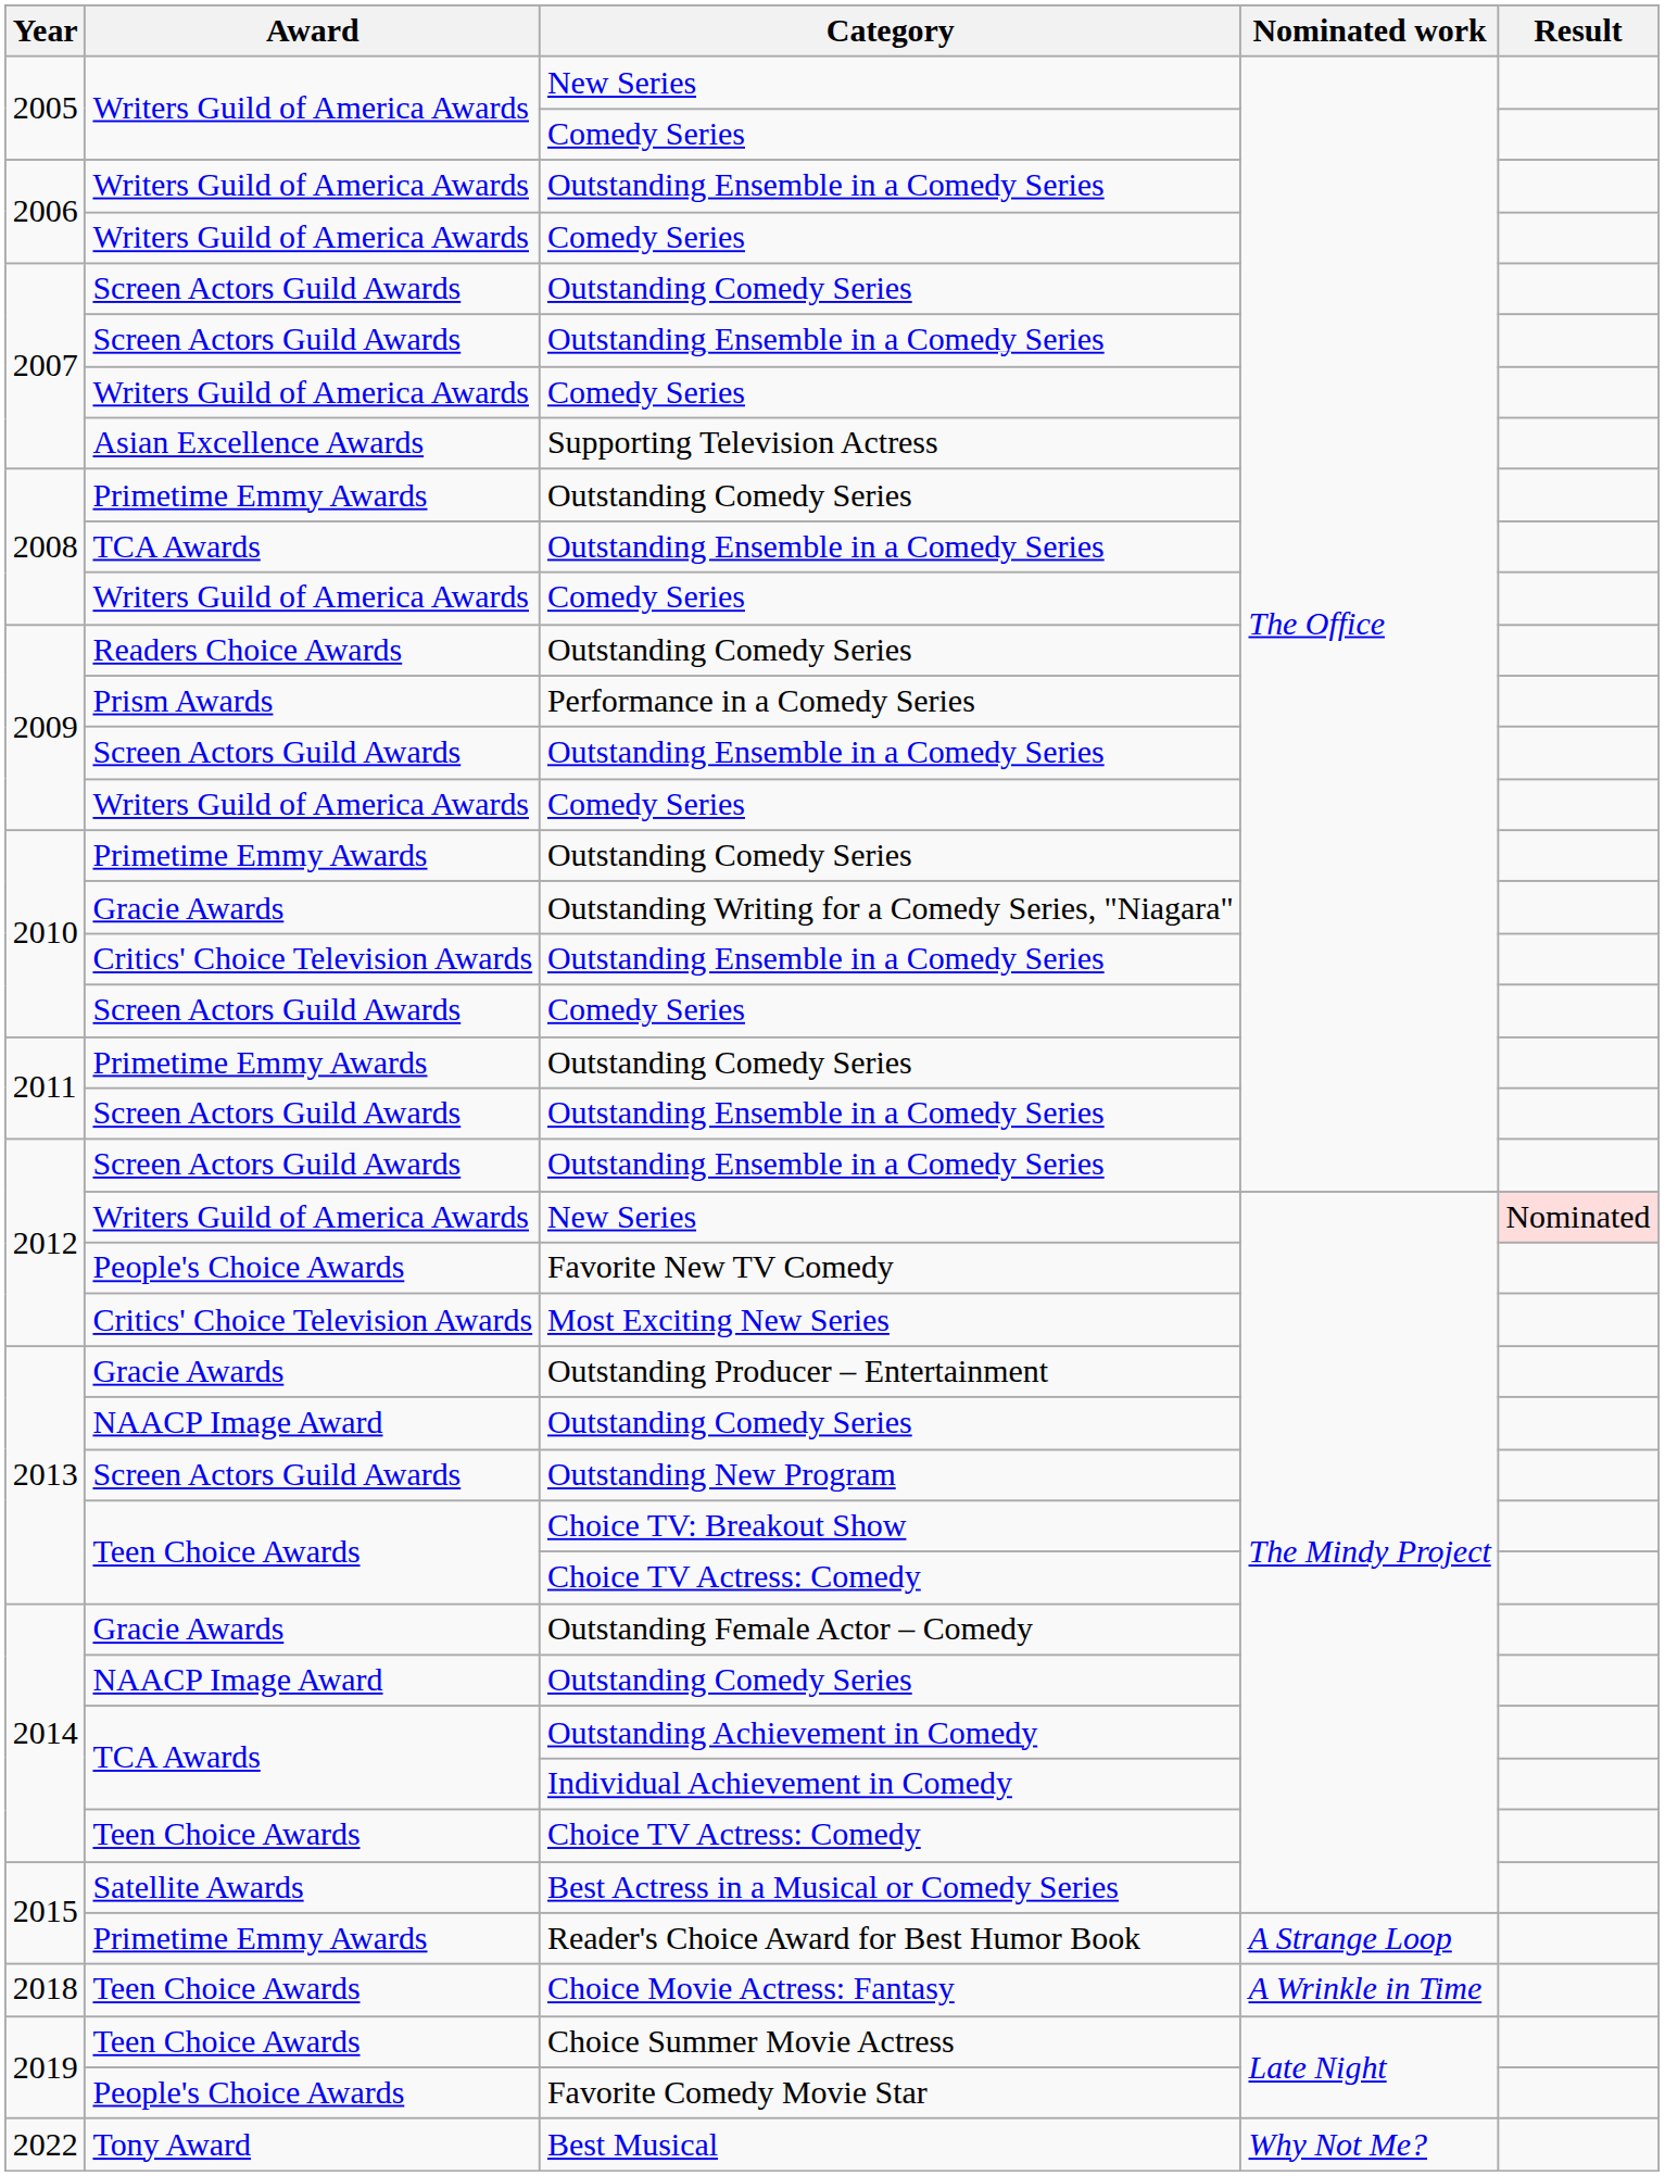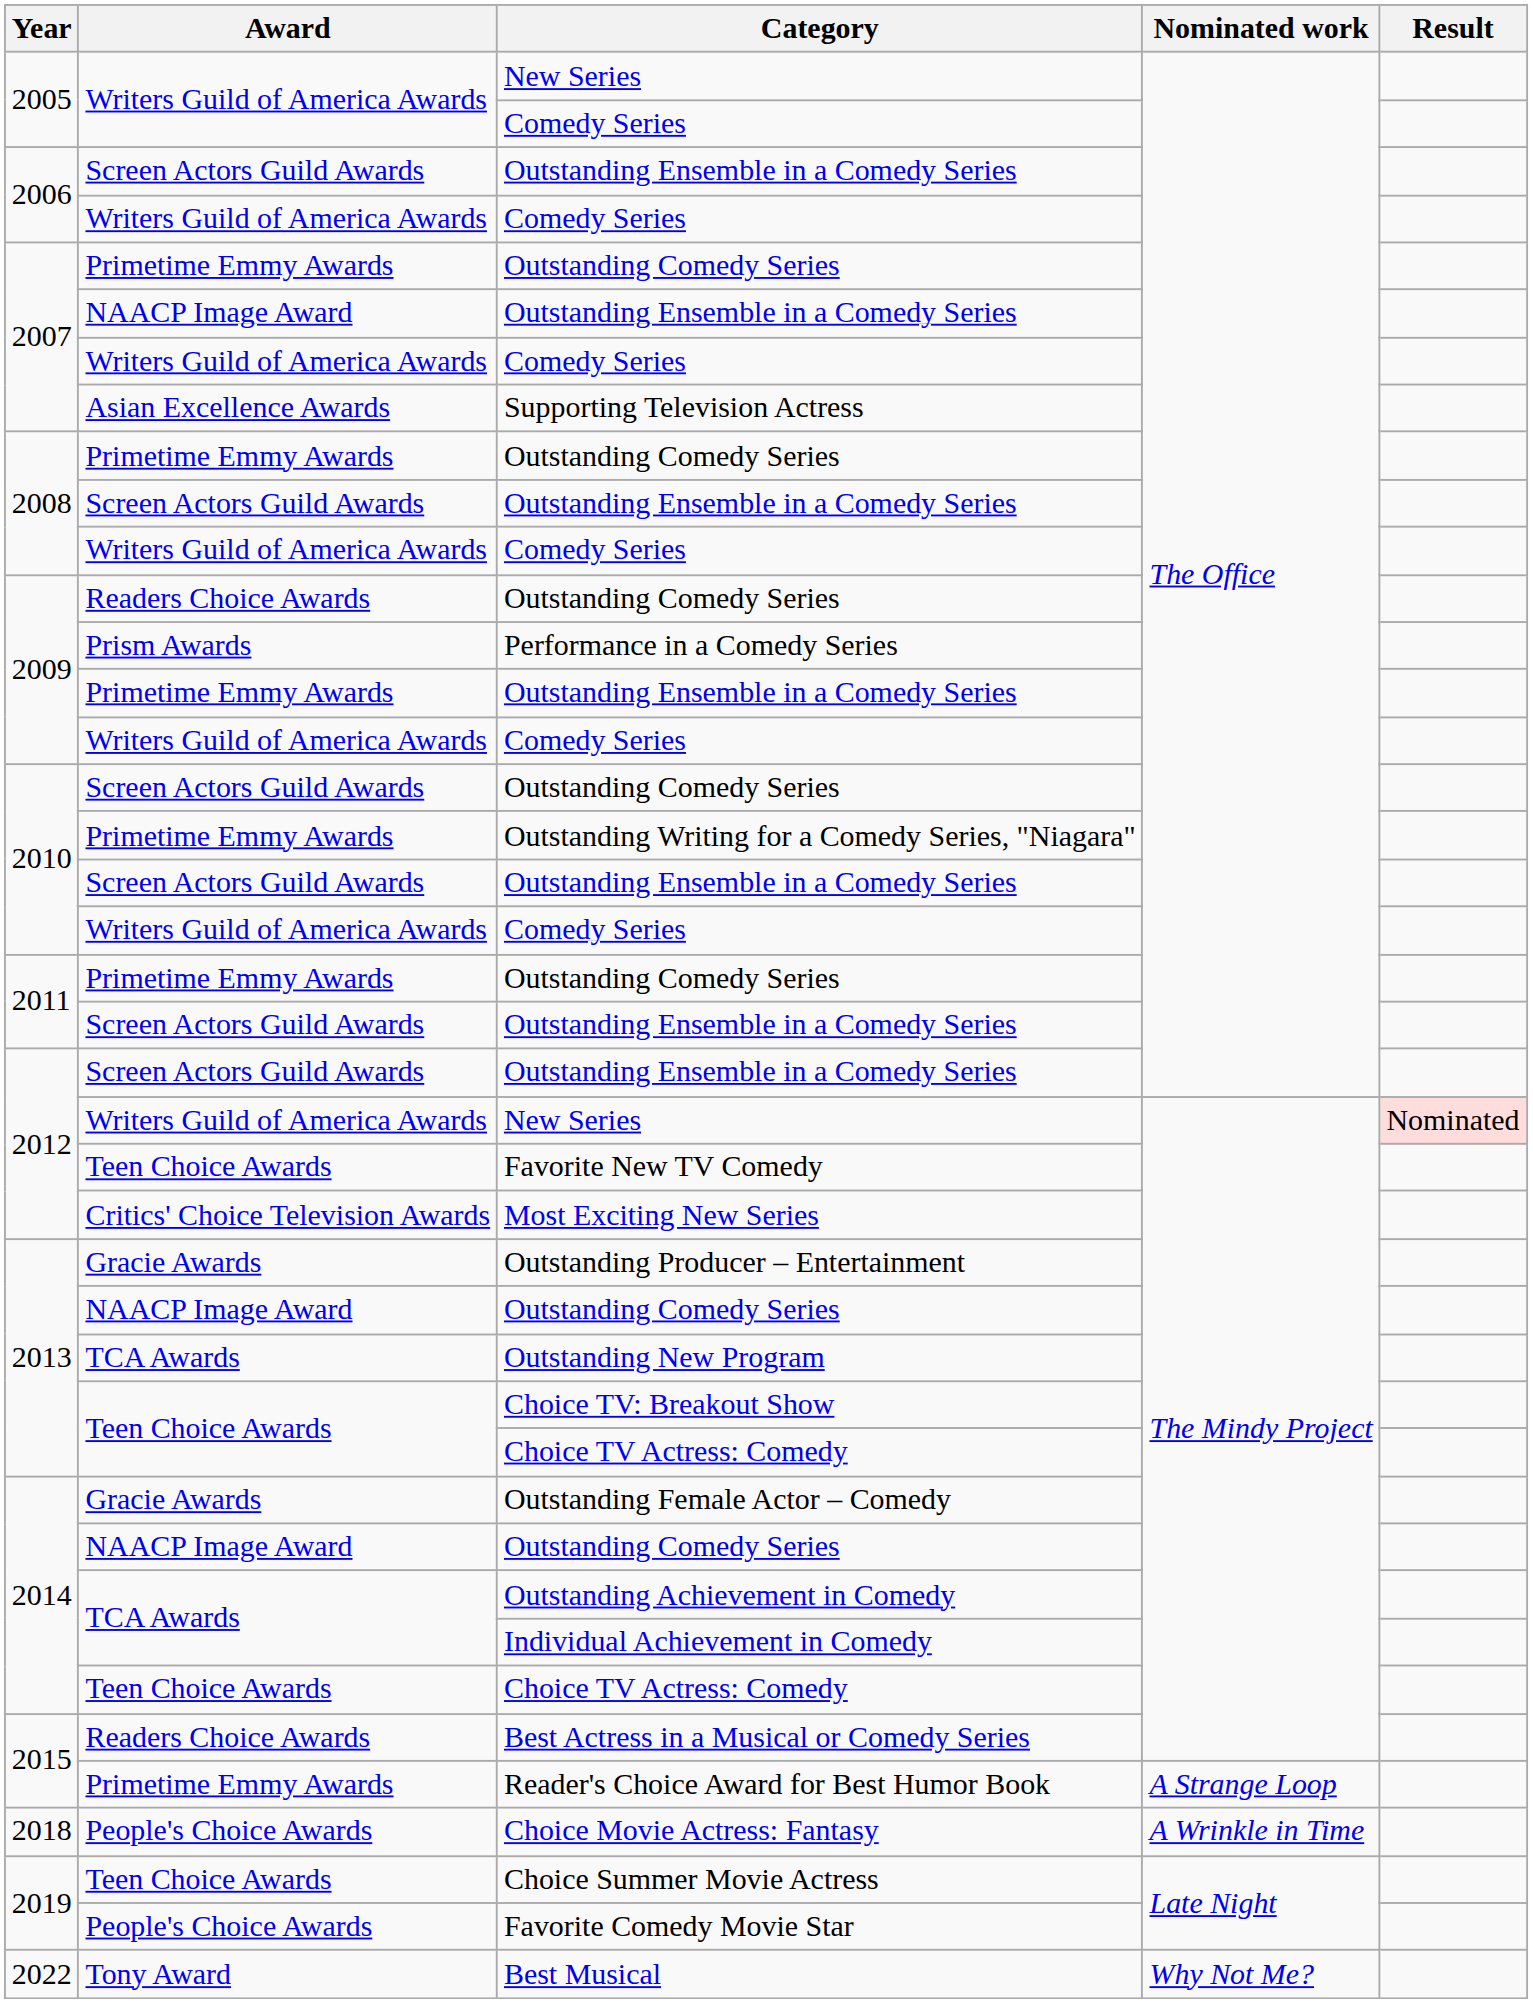 <table class="wikitable sortable">
 <tr>
 <th>Year</th>
 <th>Award</th>
 <th>Category</th>
 <th>Nominated work</th>
 <th>Result</th>
 </tr>
 <tr>
 <td rowspan="2">2005</td>
 <td rowspan="2"><a href='#'>Writers Guild of America Awards</a></td>
 <td><a href='#'>New Series</a></td>
 <td rowspan="22"><em><a href='#'>The Office</a></em></td>
 <td></td>
 </tr>
 <tr>
 <td><a href='#'>Comedy Series</a></td>
 <td></td>
 </tr>
 <tr>
 <td rowspan="2">2006</td>
-<td><a href='#'>Writers Guild of America Awards</a></td>
+<td><a href='#'>Screen Actors Guild Awards</a></td>
 <td><a href='#'>Outstanding Ensemble in a Comedy Series</a></td>
 <td></td>
 </tr>
 <tr>
 <td><a href='#'>Writers Guild of America Awards</a></td>
 <td><a href='#'>Comedy Series</a></td>
 <td></td>
 </tr>
 <tr>
 <td rowspan="4">2007</td>
-<td><a href='#'>Screen Actors Guild Awards</a></td>
+<td><a href='#'>Primetime Emmy Awards</a></td>
 <td><a href='#'>Outstanding Comedy Series</a></td>
 <td></td>
 </tr>
 <tr>
-<td><a href='#'>Screen Actors Guild Awards</a></td>
+<td><a href='#'>NAACP Image Award</a></td>
 <td><a href='#'>Outstanding Ensemble in a Comedy Series</a></td>
 <td></td>
 </tr>
 <tr>
 <td><a href='#'>Writers Guild of America Awards</a></td>
 <td><a href='#'>Comedy Series</a></td>
 <td></td>
 </tr>
 <tr>
 <td><a href='#'>Asian Excellence Awards</a></td>
 <td>Supporting Television Actress</td>
 <td></td>
 </tr>
 <tr>
 <td rowspan="3">2008</td>
 <td><a href='#'>Primetime Emmy Awards</a></td>
 <td>Outstanding Comedy Series</td>
 <td></td>
 </tr>
 <tr>
-<td><a href='#'>TCA Awards</a></td>
+<td><a href='#'>Screen Actors Guild Awards</a></td>
 <td><a href='#'>Outstanding Ensemble in a Comedy Series</a></td>
 <td></td>
 </tr>
 <tr>
 <td><a href='#'>Writers Guild of America Awards</a></td>
 <td><a href='#'>Comedy Series</a></td>
 <td></td>
 </tr>
 <tr>
 <td rowspan="4">2009</td>
 <td><a href='#'>Readers Choice Awards</a></td>
 <td>Outstanding Comedy Series</td>
 <td></td>
 </tr>
 <tr>
 <td><a href='#'>Prism Awards</a></td>
 <td>Performance in a Comedy Series</td>
 <td></td>
 </tr>
 <tr>
-<td><a href='#'>Screen Actors Guild Awards</a></td>
+<td><a href='#'>Primetime Emmy Awards</a></td>
 <td><a href='#'>Outstanding Ensemble in a Comedy Series</a></td>
 <td></td>
 </tr>
 <tr>
 <td><a href='#'>Writers Guild of America Awards</a></td>
 <td><a href='#'>Comedy Series</a></td>
 <td></td>
 </tr>
 <tr>
 <td rowspan="4">2010</td>
-<td><a href='#'>Primetime Emmy Awards</a></td>
+<td><a href='#'>Screen Actors Guild Awards</a></td>
 <td>Outstanding Comedy Series</td>
 <td></td>
 </tr>
 <tr>
-<td><a href='#'>Gracie Awards</a></td>
+<td><a href='#'>Primetime Emmy Awards</a></td>
 <td>Outstanding Writing for a Comedy Series, "Niagara"</td>
 <td></td>
 </tr>
 <tr>
-<td><a href='#'>Critics' Choice Television Awards</a></td>
+<td><a href='#'>Screen Actors Guild Awards</a></td>
 <td><a href='#'>Outstanding Ensemble in a Comedy Series</a></td>
 <td></td>
 </tr>
 <tr>
-<td><a href='#'>Screen Actors Guild Awards</a></td>
+<td><a href='#'>Writers Guild of America Awards</a></td>
 <td><a href='#'>Comedy Series</a></td>
 <td></td>
 </tr>
 <tr>
 <td rowspan="2">2011</td>
 <td><a href='#'>Primetime Emmy Awards</a></td>
 <td>Outstanding Comedy Series</td>
 <td></td>
 </tr>
 <tr>
 <td><a href='#'>Screen Actors Guild Awards</a></td>
 <td><a href='#'>Outstanding Ensemble in a Comedy Series</a></td>
 <td></td>
 </tr>
 <tr>
 <td rowspan="4">2012</td>
 <td><a href='#'>Screen Actors Guild Awards</a></td>
 <td><a href='#'>Outstanding Ensemble in a Comedy Series</a></td>
 <td></td>
 </tr>
 <tr>
 <td><a href='#'>Writers Guild of America Awards</a></td>
 <td><a href='#'>New Series</a></td>
 <td rowspan="14"><em><a href='#'>The Mindy Project</a></em></td>
 <td style="background:#fdd;">Nominated</td>
 </tr>
 <tr>
-<td><a href='#'>People's Choice Awards</a></td>
+<td><a href='#'>Teen Choice Awards</a></td>
 <td>Favorite New TV Comedy</td>
 <td></td>
 </tr>
 <tr>
 <td><a href='#'>Critics' Choice Television Awards</a></td>
 <td><a href='#'>Most Exciting New Series</a></td>
 <td></td>
 </tr>
 <tr>
 <td rowspan="5">2013</td>
 <td><a href='#'>Gracie Awards</a></td>
 <td>Outstanding Producer – Entertainment</td>
 <td></td>
 </tr>
 <tr>
 <td><a href='#'>NAACP Image Award</a></td>
 <td><a href='#'>Outstanding Comedy Series</a></td>
 <td></td>
 </tr>
 <tr>
-<td><a href='#'>Screen Actors Guild Awards</a></td>
+<td><a href='#'>TCA Awards</a></td>
 <td><a href='#'>Outstanding New Program</a></td>
 <td></td>
 </tr>
 <tr>
 <td rowspan="2"><a href='#'>Teen Choice Awards</a></td>
 <td><a href='#'>Choice TV: Breakout Show</a></td>
 <td></td>
 </tr>
 <tr>
 <td><a href='#'>Choice TV Actress: Comedy</a></td>
 <td></td>
 </tr>
 <tr>
 <td rowspan="5">2014</td>
 <td><a href='#'>Gracie Awards</a></td>
 <td>Outstanding Female Actor – Comedy</td>
 <td></td>
 </tr>
 <tr>
 <td><a href='#'>NAACP Image Award</a></td>
 <td><a href='#'>Outstanding Comedy Series</a></td>
 <td></td>
 </tr>
 <tr>
 <td rowspan="2"><a href='#'>TCA Awards</a></td>
 <td><a href='#'>Outstanding Achievement in Comedy</a></td>
 <td></td>
 </tr>
 <tr>
 <td><a href='#'>Individual Achievement in Comedy</a></td>
 <td></td>
 </tr>
 <tr>
 <td><a href='#'>Teen Choice Awards</a></td>
 <td><a href='#'>Choice TV Actress: Comedy</a></td>
 <td></td>
 </tr>
 <tr>
 <td rowspan="2">2015</td>
-<td><a href='#'>Satellite Awards</a></td>
+<td><a href='#'>Readers Choice Awards</a></td>
 <td><a href='#'>Best Actress in a Musical or Comedy Series</a></td>
 <td></td>
 </tr>
 <tr>
 <td><a href='#'>Primetime Emmy Awards</a></td>
 <td>Reader's Choice Award for Best Humor Book</td>
 <td><em><a href='#'>A Strange Loop</a></em></td>
 <td></td>
 </tr>
 <tr>
 <td>2018</td>
-<td><a href='#'>Teen Choice Awards</a></td>
+<td><a href='#'>People's Choice Awards</a></td>
 <td><a href='#'>Choice Movie Actress: Fantasy</a></td>
 <td><em><a href='#'>A Wrinkle in Time</a></em></td>
 <td></td>
 </tr>
 <tr>
 <td rowspan="2">2019</td>
 <td><a href='#'>Teen Choice Awards</a></td>
 <td>Choice Summer Movie Actress</td>
 <td rowspan="2"><em><a href='#'>Late Night</a></em></td>
 <td></td>
 </tr>
 <tr>
 <td><a href='#'>People's Choice Awards</a></td>
 <td>Favorite Comedy Movie Star</td>
 <td></td>
 </tr>
 <tr>
 <td>2022</td>
 <td><a href='#'>Tony Award</a></td>
 <td><a href='#'>Best Musical</a></td>
 <td><em><a href='#'>Why Not Me?</a></em></td>
 <td></td>
 </tr>
 </table>
